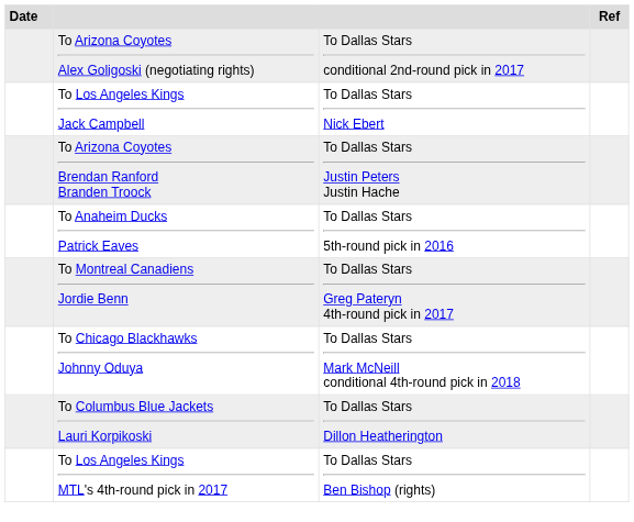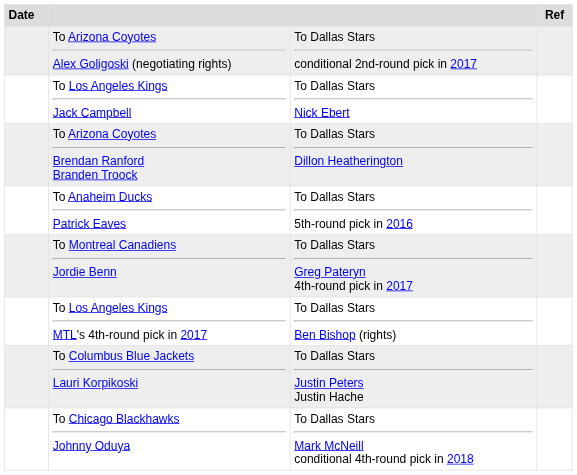 <table border=1 style="border-collapse:collapse" bordercolor="#DFDFDF" cellpadding="5" width=60%>
 <tr style="background:#ddd;">
 <td><strong>Date</strong></td>
 <th colspan="2"></th>
 <th>Ref</th>
 </tr>
 <tr style="background:#eee;">
 <td></td>
 <td valign="top">To <a href='#'>Arizona Coyotes</a> <hr><a href='#'>Alex Goligoski</a> (negotiating rights)</td>
 <td valign="top">To Dallas Stars <hr>conditional 2nd-round pick in <a href='#'>2017</a></td>
 <td></td>
 </tr>
 <tr>
 <td></td>
 <td valign="top">To <a href='#'>Los Angeles Kings</a> <hr><a href='#'>Jack Campbell</a></td>
 <td valign="top">To Dallas Stars <hr><a href='#'>Nick Ebert</a></td>
 <td></td>
 </tr>
 <tr style="background:#eee;">
 <td></td>
 <td valign="top">To <a href='#'>Arizona Coyotes</a> <hr><a href='#'>Brendan Ranford</a><br><a href='#'>Branden Troock</a></td>
-<td valign="top">To Dallas Stars <hr><a href='#'>Justin Peters</a><br>Justin Hache</td>
+<td valign="top">To Dallas Stars <hr><a href='#'>Dillon Heatherington</a></td>
 <td></td>
 </tr>
 <tr>
 <td></td>
 <td valign="top">To <a href='#'>Anaheim Ducks</a> <hr><a href='#'>Patrick Eaves</a></td>
 <td valign="top">To Dallas Stars <hr>5th-round pick in <a href='#'>2016</a></td>
 <td></td>
 </tr>
 <tr style="background:#eee;">
 <td></td>
 <td valign="top">To <a href='#'>Montreal Canadiens</a> <hr><a href='#'>Jordie Benn</a></td>
 <td valign="top">To Dallas Stars <hr><a href='#'>Greg Pateryn</a><br>4th-round pick in <a href='#'>2017</a></td>
 <td></td>
 </tr>
 <tr>
 <td></td>
-<td valign="top">To <a href='#'>Chicago Blackhawks</a> <hr><a href='#'>Johnny Oduya</a></td>
-<td valign="top">To Dallas Stars <hr><a href='#'>Mark McNeill</a><br>conditional 4th-round pick in <a href='#'>2018</a></td>
+<td valign="top">To <a href='#'>Los Angeles Kings</a> <hr><a href='#'>MTL</a>'s 4th-round pick in <a href='#'>2017</a></td>
+<td valign="top">To Dallas Stars <hr><a href='#'>Ben Bishop</a> (rights)</td>
 <td></td>
 </tr>
 <tr style="background:#eee;">
 <td></td>
 <td valign="top">To <a href='#'>Columbus Blue Jackets</a> <hr><a href='#'>Lauri Korpikoski</a></td>
-<td valign="top">To Dallas Stars <hr><a href='#'>Dillon Heatherington</a></td>
+<td valign="top">To Dallas Stars <hr><a href='#'>Justin Peters</a><br>Justin Hache</td>
 <td></td>
 </tr>
 <tr>
 <td></td>
-<td valign="top">To <a href='#'>Los Angeles Kings</a> <hr><a href='#'>MTL</a>'s 4th-round pick in <a href='#'>2017</a></td>
-<td valign="top">To Dallas Stars <hr><a href='#'>Ben Bishop</a> (rights)</td>
+<td valign="top">To <a href='#'>Chicago Blackhawks</a> <hr><a href='#'>Johnny Oduya</a></td>
+<td valign="top">To Dallas Stars <hr><a href='#'>Mark McNeill</a><br>conditional 4th-round pick in <a href='#'>2018</a></td>
 <td></td>
 </tr>
 </table>
